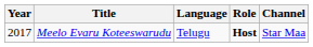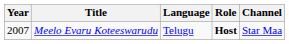 <table class="wikitable plainrowheaders">
 <tr>
 <th>Year</th>
 <th>Title</th>
 <th>Language</th>
 <th>Role</th>
 <th>Channel</th>
 </tr>
 <tr>
-<td>2017</td>
+<td>2007</td>
 <td><em><a href='#'>Meelo Evaru Koteeswarudu</a></em></td>
 <td><a href='#'>Telugu</a></td>
 <td><strong>Host</strong></td>
 <td><a href='#'>Star Maa</a></td>
 </tr>
 </table>
